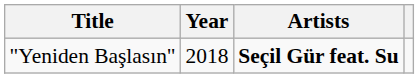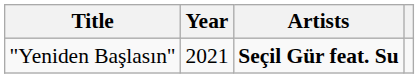 <table class="wikitable">
 <tr>
 <th>Title</th>
 <th>Year</th>
 <th>Artists</th>
 <th></th>
 </tr>
 <tr>
 <td>"Yeniden Başlasın"</td>
-<td>2018</td>
+<td>2021</td>
 <td><strong>Seçil Gür feat. Su</strong></td>
 <td></td>
 </tr>
 </table>
